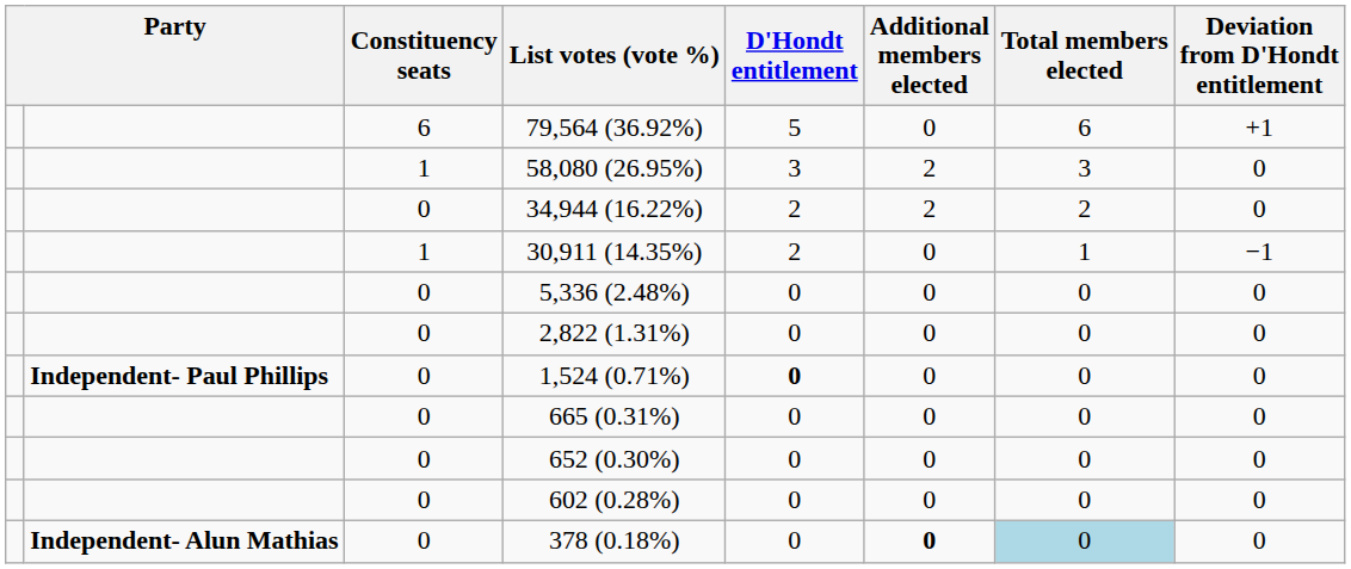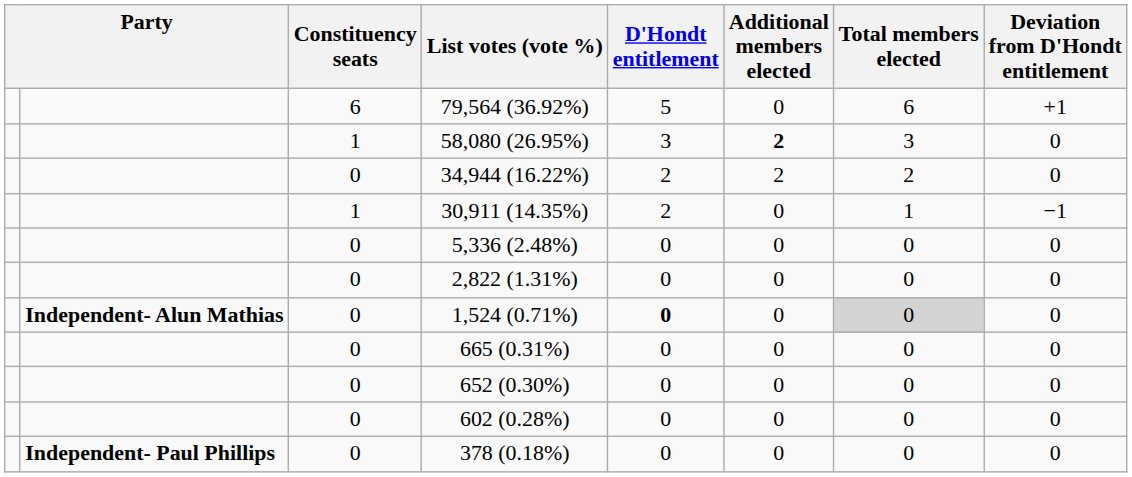 <table class="wikitable" style="text-align:center">
 <tr>
 <th colspan="2"  style="text-align:center; vertical-align:top;">Party</th>
 <th>Constituency<br>seats</th>
 <th>List votes (vote %)</th>
 <th><a href='#'>D'Hondt<br>entitlement</a></th>
 <th>Additional<br>members<br>elected</th>
 <th>Total members<br>elected</th>
 <th>Deviation<br>from D'Hondt<br>entitlement</th>
 </tr>
 <tr>
 <td style="width: 4px" bgcolor=></td>
 <td style="text-align: left;" scope="row"><strong><a href='#'></a></strong></td>
 <td>6</td>
 <td>79,564 (36.92%)</td>
 <td>5</td>
 <td>0</td>
 <td>6</td>
 <td>+1</td>
 </tr>
 <tr>
 <td style="width: 4px" bgcolor=></td>
 <td style="text-align: left;" scope="row"><strong><a href='#'></a></strong></td>
 <td>1</td>
 <td>58,080 (26.95%)</td>
 <td>3</td>
-<td>2</td>
+<td><strong>2</strong></td>
 <td>3</td>
 <td>0</td>
 </tr>
 <tr>
 <td style="width: 4px" bgcolor=></td>
 <td style="text-align: left;" scope="row"><strong><a href='#'></a></strong></td>
 <td>0</td>
 <td>34,944 (16.22%)</td>
 <td>2</td>
 <td>2</td>
 <td>2</td>
 <td>0</td>
 </tr>
 <tr>
 <td style="width: 4px" bgcolor=></td>
 <td style="text-align: left;" scope="row"><strong><a href='#'></a></strong></td>
 <td>1</td>
 <td>30,911 (14.35%)</td>
 <td>2</td>
 <td>0</td>
 <td>1</td>
 <td>−1</td>
 </tr>
 <tr>
 <td style="width: 4px" bgcolor=></td>
 <td style="text-align: left;" scope="row"><strong><a href='#'></a></strong></td>
 <td>0</td>
 <td>5,336 (2.48%)</td>
 <td>0</td>
 <td>0</td>
 <td>0</td>
 <td>0</td>
 </tr>
 <tr>
 <td style="width: 4px" bgcolor=></td>
 <td style="text-align: left;" scope="row"><strong><a href='#'></a></strong></td>
 <td>0</td>
 <td>2,822 (1.31%)</td>
 <td>0</td>
 <td>0</td>
 <td>0</td>
 <td>0</td>
 </tr>
 <tr>
 <td style="width: 4px" bgcolor=></td>
-<td style="text-align: left;" scope="row"><strong>Independent- Paul Phillips</strong></td>
+<td style="text-align: left;" scope="row"><strong>Independent- Alun Mathias</strong></td>
 <td>0</td>
 <td>1,524 (0.71%)</td>
 <td><strong>0</strong></td>
 <td>0</td>
-<td>0</td>
+<td style="background: lightgrey;">0</td>
 <td>0</td>
 </tr>
 <tr>
 <td style="width: 4px" bgcolor=></td>
 <td style="text-align: left;" scope="row"><strong><a href='#'></a></strong></td>
 <td>0</td>
 <td>665 (0.31%)</td>
 <td>0</td>
 <td>0</td>
 <td>0</td>
 <td>0</td>
 </tr>
 <tr>
 <td style="width: 4px" bgcolor=></td>
 <td style="text-align: left;" scope="row"><strong><a href='#'></a></strong></td>
 <td>0</td>
 <td>652 (0.30%)</td>
 <td>0</td>
 <td>0</td>
 <td>0</td>
 <td>0</td>
 </tr>
 <tr>
 <td style="width: 4px" bgcolor=></td>
 <td style="text-align: left;" scope="row"><strong><a href='#'></a></strong></td>
 <td>0</td>
 <td>602 (0.28%)</td>
 <td>0</td>
 <td>0</td>
 <td>0</td>
 <td>0</td>
 </tr>
 <tr>
 <td style="width: 4px" bgcolor=></td>
-<td style="text-align: left;" scope="row"><strong>Independent- Alun Mathias</strong></td>
+<td style="text-align: left;" scope="row"><strong>Independent- Paul Phillips</strong></td>
 <td>0</td>
 <td>378 (0.18%)</td>
 <td>0</td>
-<td><strong>0</strong></td>
-<td style="background: lightblue;">0</td>
+<td>0</td>
+<td>0</td>
 <td>0</td>
 </tr>
 </table>
